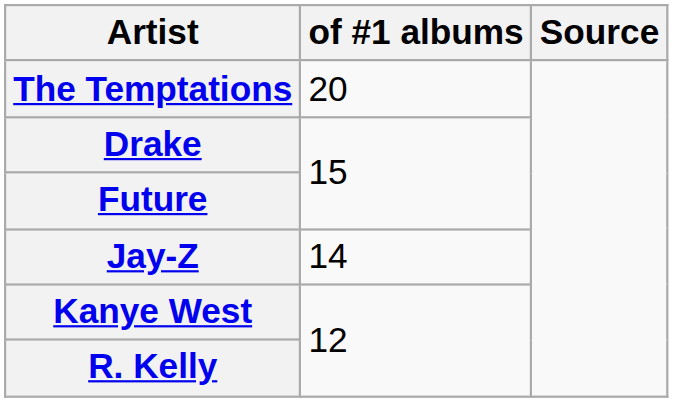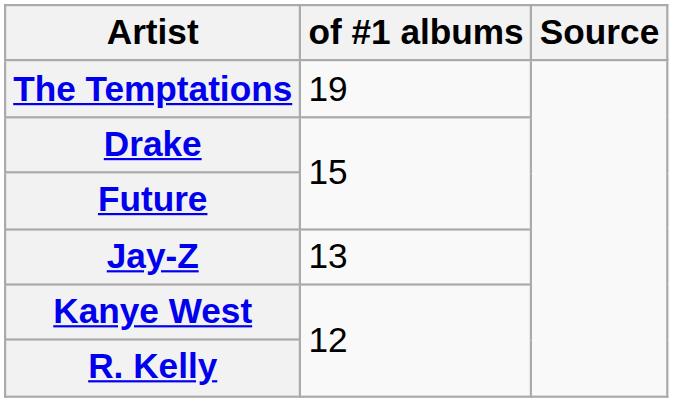 <table class="wikitable plainrowheaders">
 <tr>
 <th scope="col">Artist</th>
 <th scope="col"> of #1 albums</th>
 <th scope="col">Source</th>
 </tr>
 <tr>
 <th scope="row"><a href='#'>The Temptations</a></th>
-<td>20</td>
+<td>19</td>
 <td style="text-align:center;" rowspan="6"></td>
 </tr>
 <tr>
 <th scope="row"><a href='#'>Drake</a></th>
 <td rowspan="2">15</td>
 </tr>
 <tr>
 <th scope="row"><a href='#'>Future</a></th>
 </tr>
 <tr>
 <th scope="row"><a href='#'>Jay-Z</a></th>
-<td>14</td>
+<td>13</td>
 </tr>
 <tr>
 <th scope="row"><a href='#'>Kanye West</a></th>
 <td rowspan="2">12</td>
 </tr>
 <tr>
 <th scope="row"><a href='#'>R. Kelly</a></th>
 </tr>
 </table>
